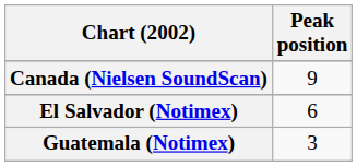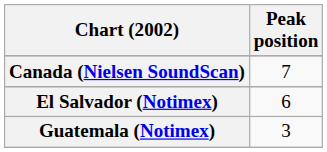 <table class="wikitable plainrowheaders sortable">
 <tr>
 <th>Chart (2002)</th>
 <th>Peak<br>position</th>
 </tr>
 <tr>
 </tr>
 <tr>
 </tr>
 <tr>
 </tr>
 <tr>
 <th scope="row">Canada (<a href='#'>Nielsen SoundScan</a>)</th>
-<td align="center">9</td>
+<td align="center">7</td>
 </tr>
 <tr>
 </tr>
 <tr>
 <th scope="row">El Salvador (<a href='#'>Notimex</a>)</th>
 <td align="center">6</td>
 </tr>
 <tr>
 <th scope="row">Guatemala (<a href='#'>Notimex</a>)</th>
 <td align="center">3</td>
 </tr>
 <tr>
 </tr>
 <tr>
 </tr>
 <tr>
 </tr>
 <tr>
 </tr>
 <tr>
 </tr>
 <tr>
 </tr>
 <tr>
 </tr>
 <tr>
 </tr>
 <tr>
 </tr>
 <tr>
 </tr>
 </table>
